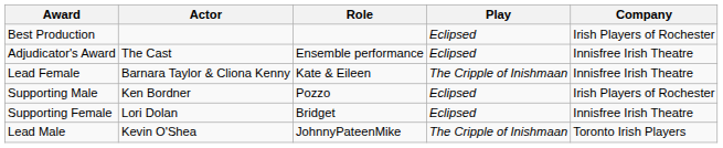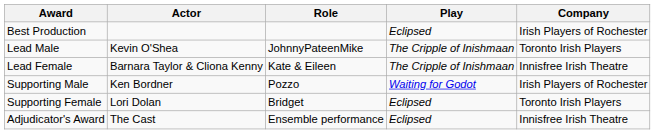 <table class="wikitable">
 <tr>
 <th>Award</th>
 <th>Actor</th>
 <th>Role</th>
 <th>Play</th>
 <th>Company</th>
 </tr>
 <tr>
 <td>Best Production</td>
 <td></td>
 <td></td>
 <td><em>Eclipsed</em></td>
 <td>Irish Players of Rochester</td>
 </tr>
 <tr>
-<td>Adjudicator's Award</td>
-<td>The Cast</td>
-<td>Ensemble performance</td>
-<td><em>Eclipsed</em></td>
-<td>Innisfree Irish Theatre</td>
+<td>Lead Male</td>
+<td>Kevin O'Shea</td>
+<td>JohnnyPateenMike</td>
+<td><em>The Cripple of Inishmaan</em></td>
+<td>Toronto Irish Players</td>
 </tr>
 <tr>
 <td>Lead Female</td>
 <td>Barnara Taylor & Cliona Kenny</td>
 <td>Kate & Eileen</td>
 <td><em>The Cripple of Inishmaan</em></td>
 <td>Innisfree Irish Theatre</td>
 </tr>
 <tr>
 <td>Supporting Male</td>
 <td>Ken Bordner</td>
 <td>Pozzo</td>
-<td><em>Eclipsed</em></td>
+<td><em><a href='#'>Waiting for Godot</a></em></td>
 <td>Irish Players of Rochester</td>
 </tr>
 <tr>
 <td>Supporting Female</td>
 <td>Lori Dolan</td>
 <td>Bridget</td>
 <td><em>Eclipsed</em></td>
+<td>Toronto Irish Players</td>
+</tr>
+<tr>
+<td>Adjudicator's Award</td>
+<td>The Cast</td>
+<td>Ensemble performance</td>
+<td><em>Eclipsed</em></td>
 <td>Innisfree Irish Theatre</td>
 </tr>
-<tr>
-<td>Lead Male</td>
-<td>Kevin O'Shea</td>
-<td>JohnnyPateenMike</td>
-<td><em>The Cripple of Inishmaan</em></td>
-<td>Toronto Irish Players</td>
-</tr>
 </table>
